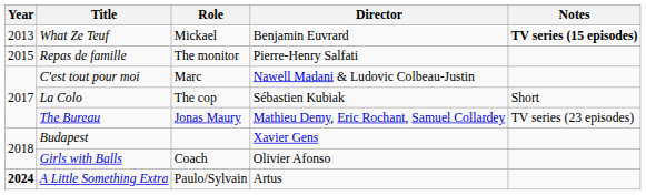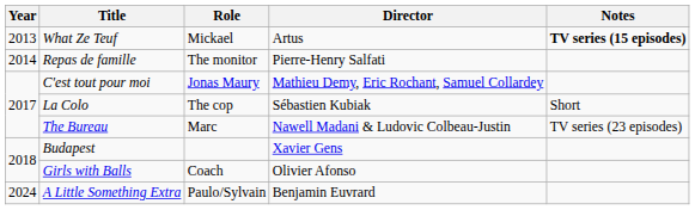 <table class="wikitable sortable">
 <tr>
 <th>Year</th>
 <th>Title</th>
 <th>Role</th>
 <th>Director</th>
 <th class="unsortable">Notes</th>
 </tr>
 <tr>
 <td>2013</td>
 <td><em>What Ze Teuf</em></td>
 <td>Mickael</td>
-<td>Benjamin Euvrard</td>
+<td>Artus</td>
 <td><strong>TV series (15 episodes)</strong></td>
 </tr>
 <tr>
-<td>2015</td>
+<td>2014</td>
 <td><em>Repas de famille</em></td>
 <td>The monitor</td>
 <td>Pierre-Henry Salfati</td>
 <td></td>
 </tr>
 <tr>
 <td rowspan=3>2017</td>
 <td><em>C'est tout pour moi</em></td>
-<td>Marc</td>
-<td><a href='#'>Nawell Madani</a> & Ludovic Colbeau-Justin</td>
+<td><a href='#'>Jonas Maury</a></td>
+<td><a href='#'>Mathieu Demy</a>, <a href='#'>Eric Rochant</a>, <a href='#'>Samuel Collardey</a></td>
 <td></td>
 </tr>
 <tr>
 <td><em>La Colo</em></td>
 <td>The cop</td>
 <td>Sébastien Kubiak</td>
 <td>Short</td>
 </tr>
 <tr>
 <td><em><a href='#'>The Bureau</a></em></td>
-<td><a href='#'>Jonas Maury</a></td>
-<td><a href='#'>Mathieu Demy</a>, <a href='#'>Eric Rochant</a>, <a href='#'>Samuel Collardey</a></td>
+<td>Marc</td>
+<td><a href='#'>Nawell Madani</a> & Ludovic Colbeau-Justin</td>
 <td>TV series (23 episodes)</td>
 </tr>
 <tr>
 <td rowspan=2>2018</td>
 <td><em>Budapest</em></td>
 <td></td>
 <td><a href='#'>Xavier Gens</a></td>
 <td></td>
 </tr>
 <tr>
 <td><em><a href='#'>Girls with Balls</a></em></td>
 <td>Coach</td>
 <td>Olivier Afonso</td>
 <td></td>
 </tr>
 <tr>
-<td rowspan=1><strong>2024</strong></td>
+<td rowspan=1>2024</td>
 <td><em><a href='#'>A Little Something Extra</a></em></td>
 <td>Paulo/Sylvain</td>
-<td>Artus</td>
+<td>Benjamin Euvrard</td>
 <td></td>
 </tr>
 </table>
